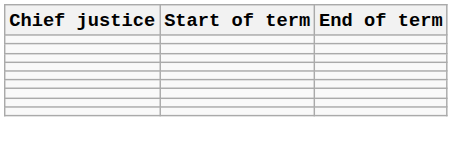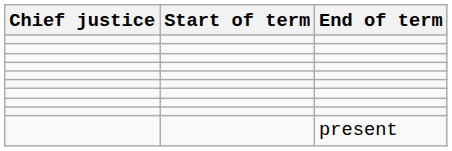 <table class="wikitable">
 <tr>
 <th>Chief justice</th>
 <th>Start of term</th>
 <th>End of term</th>
 </tr>
 <tr>
 <td></td>
 <td></td>
 <td></td>
 </tr>
 <tr>
 <td></td>
 <td></td>
 <td></td>
 </tr>
 <tr>
 <td></td>
 <td></td>
 <td></td>
 </tr>
 <tr>
 <td></td>
 <td></td>
 <td></td>
 </tr>
 <tr>
 <td></td>
 <td></td>
 <td></td>
 </tr>
 <tr>
 <td></td>
 <td></td>
 <td></td>
 </tr>
 <tr>
 <td></td>
 <td></td>
 <td></td>
 </tr>
 <tr>
 <td></td>
 <td></td>
 <td></td>
 </tr>
 <tr>
 <td></td>
 <td></td>
 <td></td>
 </tr>
+<tr>
+<td></td>
+<td></td>
+<td>present</td>
+</tr>
 </table>
